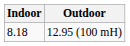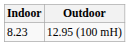 <table class="wikitable" border="1" align="upright">
 <tr>
 <th>Indoor</th>
 <th>Outdoor</th>
 </tr>
 <tr>
-<td>8.18</td>
+<td>8.23</td>
 <td>12.95 (100 mH)</td>
 </tr>
 </table>
